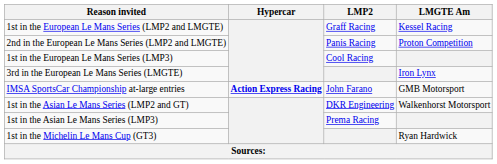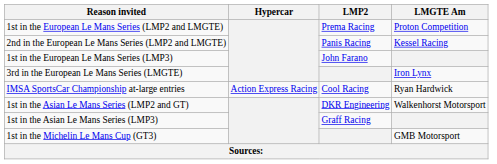 <table class="wikitable" style="font-size: 85%;">
 <tr>
 <th scope="col">Reason invited</th>
 <th scope="col">Hypercar</th>
 <th scope="col">LMP2</th>
 <th scope="col">LMGTE Am</th>
 </tr>
 <tr>
 <td nowrap>1st in the <a href='#'>European Le Mans Series</a> (LMP2 and LMGTE)</td>
 <th rowspan="4" nowrap></th>
-<td colspan="1" nowrap> <a href='#'>Graff Racing</a></td>
-<td colspan="1" nowrap> <a href='#'>Kessel Racing</a></td>
+<td nowrap> <a href='#'>Prema Racing</a></td>
+<td colspan="1" nowrap> <a href='#'>Proton Competition</a></td>
 </tr>
 <tr>
 <td nowrap>2nd in the European Le Mans Series (LMP2 and LMGTE)</td>
 <td rowspan="1" nowrap> <a href='#'>Panis Racing</a></td>
-<td colspan="1" nowrap> <a href='#'>Proton Competition</a></td>
+<td colspan="1" nowrap> <a href='#'>Kessel Racing</a></td>
 </tr>
 <tr>
 <td nowrap>1st in the European Le Mans Series (LMP3)</td>
-<td rowspan="1" nowrap> <a href='#'>Cool Racing</a></td>
+<td nowrap> <a href='#'>John Farano</a></td>
 <th colspan="1"></th>
 </tr>
 <tr>
 <td nowrap>3rd in the European Le Mans Series (LMGTE)</td>
 <th colspan="1"></th>
 <td rowspan="1" nowrap> <a href='#'>Iron Lynx</a></td>
 </tr>
 <tr>
 <td nowrap><a href='#'>IMSA SportsCar Championship</a> at-large entries</td>
-<td nowrap><strong> <a href='#'>Action Express Racing</a></strong></td>
-<td nowrap> <a href='#'>John Farano</a></td>
-<td nowrap> GMB Motorsport</td>
+<td nowrap> <a href='#'>Action Express Racing</a></td>
+<td rowspan="1" nowrap> <a href='#'>Cool Racing</a></td>
+<td nowrap> Ryan Hardwick</td>
 </tr>
 <tr>
 <td nowrap>1st in the <a href='#'>Asian Le Mans Series</a> (LMP2 and GT)</td>
 <th rowspan="3"></th>
 <td rowspan="1" nowrap> <a href='#'>DKR Engineering</a></td>
 <td colspan="1" nowrap> Walkenhorst Motorsport</td>
 </tr>
 <tr>
 <td nowrap>1st in the Asian Le Mans Series (LMP3)</td>
-<td nowrap> <a href='#'>Prema Racing</a></td>
+<td colspan="1" nowrap> <a href='#'>Graff Racing</a></td>
 <th rowspan="1"></th>
 </tr>
 <tr>
 <td nowrap>1st in the <a href='#'>Michelin Le Mans Cup</a> (GT3)</td>
 <th colspan="1"></th>
-<td nowrap> Ryan Hardwick</td>
+<td nowrap> GMB Motorsport</td>
 </tr>
 <tr>
 <th colspan=6>Sources:</th>
 </tr>
 </table>
